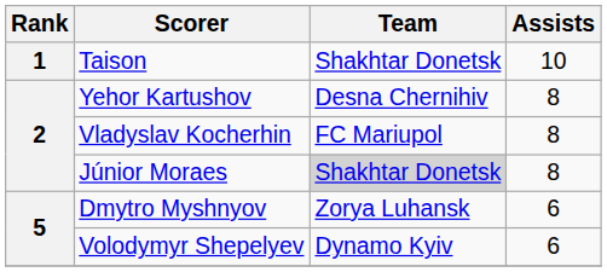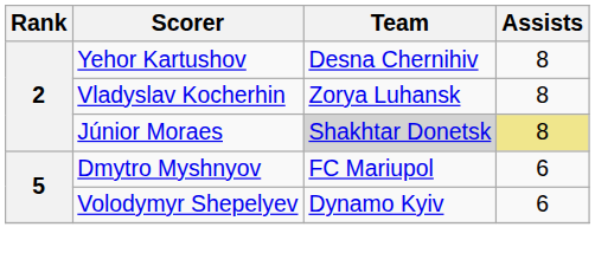 <table class="wikitable">
 <tr>
 <th>Rank</th>
 <th>Scorer</th>
 <th>Team</th>
 <th>Assists</th>
-</tr>
-<tr>
-<th align=center rowspan=1>1</th>
-<td> <a href='#'>Taison</a></td>
-<td><a href='#'>Shakhtar Donetsk</a></td>
-<td align=center>10</td>
 </tr>
 <tr>
 <th align=center rowspan=3>2</th>
 <td> <a href='#'>Yehor Kartushov</a></td>
 <td><a href='#'>Desna Chernihiv</a></td>
 <td align=center>8</td>
 </tr>
 <tr>
 <td> <a href='#'>Vladyslav Kocherhin</a></td>
-<td><a href='#'>FC Mariupol</a></td>
+<td><a href='#'>Zorya Luhansk</a></td>
 <td align=center>8</td>
 </tr>
 <tr>
 <td> <a href='#'>Júnior Moraes</a></td>
 <td style="background: lightgrey;"><a href='#'>Shakhtar Donetsk</a></td>
-<td align=center>8</td>
+<td align=center style="background: khaki;">8</td>
 </tr>
 <tr>
 <th align=center rowspan=2>5</th>
 <td> <a href='#'>Dmytro Myshnyov</a></td>
-<td><a href='#'>Zorya Luhansk</a></td>
+<td><a href='#'>FC Mariupol</a></td>
 <td align=center>6</td>
 </tr>
 <tr>
 <td> <a href='#'>Volodymyr Shepelyev</a></td>
 <td><a href='#'>Dynamo Kyiv</a></td>
 <td align=center>6</td>
 </tr>
 <tr>
 </tr>
 </table>
